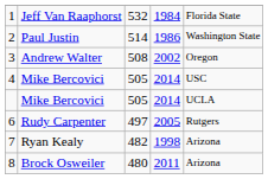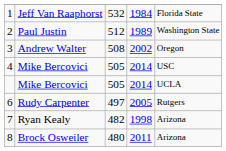 <table class="wikitable">
 <tr>
 </tr>
 <tr>
 <td>1</td>
 <td><a href='#'>Jeff Van Raaphorst</a></td>
 <td><abbr>532</abbr></td>
 <td><a href='#'>1984</a></td>
 <td style="font-size:80%;">Florida State</td>
 </tr>
 <tr>
 <td>2</td>
 <td><a href='#'>Paul Justin</a></td>
-<td><abbr>514</abbr></td>
-<td><a href='#'>1986</a></td>
+<td><abbr>512</abbr></td>
+<td><a href='#'>1989</a></td>
 <td style="font-size:80%;">Washington State</td>
 </tr>
 <tr>
 <td>3</td>
 <td><a href='#'>Andrew Walter</a></td>
 <td><abbr>508</abbr></td>
 <td><a href='#'>2002</a></td>
 <td style="font-size:80%;">Oregon</td>
 </tr>
 <tr>
 <td>4</td>
 <td><a href='#'>Mike Bercovici</a></td>
 <td><abbr>505</abbr></td>
 <td><a href='#'>2014</a></td>
 <td style="font-size:80%;">USC</td>
 </tr>
 <tr>
 <td></td>
 <td><a href='#'>Mike Bercovici</a></td>
 <td><abbr>505</abbr></td>
 <td><a href='#'>2014</a></td>
 <td style="font-size:80%;">UCLA</td>
 </tr>
 <tr>
 <td>6</td>
 <td><a href='#'>Rudy Carpenter</a></td>
 <td><abbr>497</abbr></td>
 <td><a href='#'>2005</a></td>
 <td style="font-size:80%;">Rutgers</td>
 </tr>
 <tr>
 <td>7</td>
 <td>Ryan Kealy</td>
 <td><abbr>482</abbr></td>
 <td><a href='#'>1998</a></td>
 <td style="font-size:80%;">Arizona</td>
 </tr>
 <tr>
 <td>8</td>
 <td><a href='#'>Brock Osweiler</a></td>
 <td><abbr>480</abbr></td>
 <td><a href='#'>2011</a></td>
 <td style="font-size:80%;">Arizona</td>
 </tr>
 </table>
